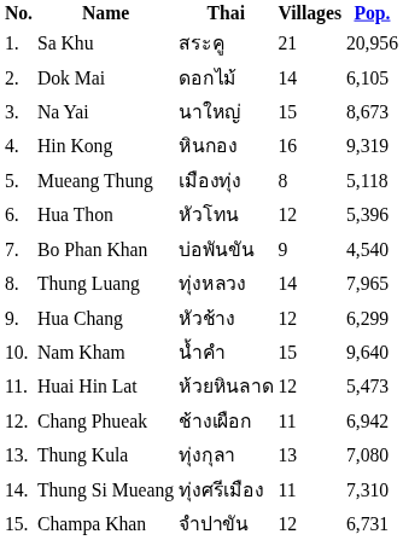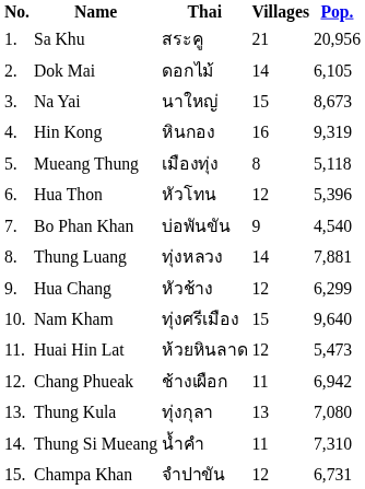 <table>
 <tr>
 <th>No.</th>
 <th>Name</th>
 <th>Thai</th>
 <th>Villages</th>
 <th><a href='#'>Pop.</a></th>
 </tr>
 <tr>
 <td>1.</td>
 <td>Sa Khu</td>
 <td>สระคู</td>
 <td>21</td>
 <td>20,956</td>
 </tr>
 <tr>
 <td>2.</td>
 <td>Dok Mai</td>
 <td>ดอกไม้</td>
 <td>14</td>
 <td>6,105</td>
 </tr>
 <tr>
 <td>3.</td>
 <td>Na Yai</td>
 <td>นาใหญ่</td>
 <td>15</td>
 <td>8,673</td>
 </tr>
 <tr>
 <td>4.</td>
 <td>Hin Kong</td>
 <td>หินกอง</td>
 <td>16</td>
 <td>9,319</td>
 </tr>
 <tr>
 <td>5.</td>
 <td>Mueang Thung</td>
 <td>เมืองทุ่ง</td>
 <td>8</td>
 <td>5,118</td>
 </tr>
 <tr>
 <td>6.</td>
 <td>Hua Thon</td>
 <td>หัวโทน</td>
 <td>12</td>
 <td>5,396</td>
 </tr>
 <tr>
 <td>7.</td>
 <td>Bo Phan Khan</td>
 <td>บ่อพันขัน</td>
 <td>9</td>
 <td>4,540</td>
 </tr>
 <tr>
 <td>8.</td>
 <td>Thung Luang</td>
 <td>ทุ่งหลวง</td>
 <td>14</td>
-<td>7,965</td>
+<td>7,881</td>
 </tr>
 <tr>
 <td>9.</td>
 <td>Hua Chang</td>
 <td>หัวช้าง</td>
 <td>12</td>
 <td>6,299</td>
 </tr>
 <tr>
 <td>10.</td>
 <td>Nam Kham</td>
-<td>น้ำคำ</td>
+<td>ทุ่งศรีเมือง</td>
 <td>15</td>
 <td>9,640</td>
 </tr>
 <tr>
 <td>11.</td>
 <td>Huai Hin Lat</td>
 <td>ห้วยหินลาด</td>
 <td>12</td>
 <td>5,473</td>
 </tr>
 <tr>
 <td>12.</td>
 <td>Chang Phueak</td>
 <td>ช้างเผือก</td>
 <td>11</td>
 <td>6,942</td>
 </tr>
 <tr>
 <td>13.</td>
 <td>Thung Kula</td>
 <td>ทุ่งกุลา</td>
 <td>13</td>
 <td>7,080</td>
 </tr>
 <tr>
 <td>14.</td>
 <td>Thung Si Mueang</td>
-<td>ทุ่งศรีเมือง</td>
+<td>น้ำคำ</td>
 <td>11</td>
 <td>7,310</td>
 </tr>
 <tr>
 <td>15.</td>
 <td>Champa Khan</td>
 <td>จำปาขัน</td>
 <td>12</td>
 <td>6,731</td>
 </tr>
 </table>
